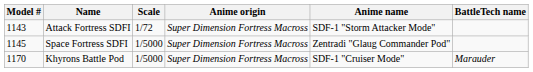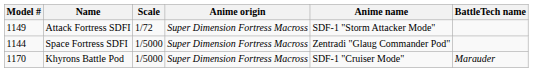 <table class="wikitable">
 <tr>
 <th>Model #</th>
 <th>Name</th>
 <th>Scale</th>
 <th>Anime origin</th>
 <th>Anime name</th>
 <th>BattleTech name</th>
 </tr>
 <tr>
-<td>1143</td>
+<td>1149</td>
 <td>Attack Fortress SDFI</td>
 <td>1/72</td>
 <td><em>Super Dimension Fortress Macross</em></td>
 <td>SDF-1 "Storm Attacker Mode"</td>
 <td></td>
 </tr>
 <tr>
-<td>1145</td>
+<td>1144</td>
 <td>Space Fortress SDFI</td>
 <td>1/5000</td>
 <td><em>Super Dimension Fortress Macross</em></td>
 <td>Zentradi "Glaug Commander Pod"</td>
 <td></td>
 </tr>
 <tr>
 <td>1170</td>
 <td>Khyrons Battle Pod</td>
 <td>1/5000</td>
 <td><em>Super Dimension Fortress Macross</em></td>
 <td>SDF-1 "Cruiser Mode"</td>
 <td><em>Marauder</em></td>
 </tr>
 </table>
